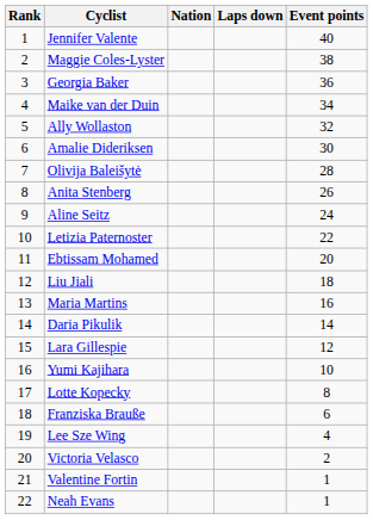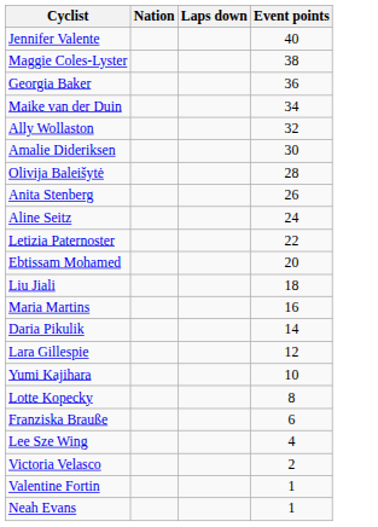 <table class="wikitable sortable" style="text-align:center">
 <tr>
-<th>Rank</th>
 <th>Cyclist</th>
 <th>Nation</th>
 <th>Laps down</th>
 <th>Event points</th>
 </tr>
 <tr>
-<td>1</td>
 <td align=left><a href='#'>Jennifer Valente</a></td>
 <td align=left></td>
 <td></td>
 <td>40</td>
 </tr>
 <tr>
-<td>2</td>
 <td align=left><a href='#'>Maggie Coles-Lyster</a></td>
 <td align=left></td>
 <td></td>
 <td>38</td>
 </tr>
 <tr>
-<td>3</td>
 <td align=left><a href='#'>Georgia Baker</a></td>
 <td align=left></td>
 <td></td>
 <td>36</td>
 </tr>
 <tr>
-<td>4</td>
 <td align=left><a href='#'>Maike van der Duin</a></td>
 <td align=left></td>
 <td></td>
 <td>34</td>
 </tr>
 <tr>
-<td>5</td>
 <td align=left><a href='#'>Ally Wollaston</a></td>
 <td align=left></td>
 <td></td>
 <td>32</td>
 </tr>
 <tr>
-<td>6</td>
 <td align=left><a href='#'>Amalie Dideriksen</a></td>
 <td align=left></td>
 <td></td>
 <td>30</td>
 </tr>
 <tr>
-<td>7</td>
 <td align=left><a href='#'>Olivija Baleišytė</a></td>
 <td align=left></td>
 <td></td>
 <td>28</td>
 </tr>
 <tr>
-<td>8</td>
 <td align=left><a href='#'>Anita Stenberg</a></td>
 <td align=left></td>
 <td></td>
 <td>26</td>
 </tr>
 <tr>
-<td>9</td>
 <td align=left><a href='#'>Aline Seitz</a></td>
 <td align=left></td>
 <td></td>
 <td>24</td>
 </tr>
 <tr>
-<td>10</td>
 <td align=left><a href='#'>Letizia Paternoster</a></td>
 <td align=left></td>
 <td></td>
 <td>22</td>
 </tr>
 <tr>
-<td>11</td>
 <td align=left><a href='#'>Ebtissam Mohamed</a></td>
 <td align=left></td>
 <td></td>
 <td>20</td>
 </tr>
 <tr>
-<td>12</td>
 <td align=left><a href='#'>Liu Jiali</a></td>
 <td align=left></td>
 <td></td>
 <td>18</td>
 </tr>
 <tr>
-<td>13</td>
 <td align=left><a href='#'>Maria Martins</a></td>
 <td align=left></td>
 <td></td>
 <td>16</td>
 </tr>
 <tr>
-<td>14</td>
 <td align="left"><a href='#'>Daria Pikulik</a></td>
 <td align=left></td>
 <td></td>
 <td>14</td>
 </tr>
 <tr>
-<td>15</td>
 <td align="left"><a href='#'>Lara Gillespie</a></td>
 <td align=left></td>
 <td></td>
 <td>12</td>
 </tr>
 <tr>
-<td>16</td>
 <td align="left"><a href='#'>Yumi Kajihara</a></td>
 <td align=left></td>
 <td></td>
 <td>10</td>
 </tr>
 <tr>
-<td>17</td>
 <td align="left"><a href='#'>Lotte Kopecky</a></td>
 <td align=left></td>
 <td></td>
 <td>8</td>
 </tr>
 <tr>
-<td>18</td>
 <td align="left"><a href='#'>Franziska Brauße</a></td>
 <td align=left></td>
 <td></td>
 <td>6</td>
 </tr>
 <tr>
-<td>19</td>
 <td align="left"><a href='#'>Lee Sze Wing</a></td>
 <td align=left></td>
 <td></td>
 <td>4</td>
 </tr>
 <tr>
-<td>20</td>
 <td align="left"><a href='#'>Victoria Velasco</a></td>
 <td align=left></td>
 <td></td>
 <td>2</td>
 </tr>
 <tr>
-<td>21</td>
 <td align="left"><a href='#'>Valentine Fortin</a></td>
 <td align=left></td>
 <td></td>
 <td>1</td>
 </tr>
 <tr>
-<td>22</td>
 <td align="left"><a href='#'>Neah Evans</a></td>
 <td align=left></td>
 <td></td>
 <td>1</td>
 </tr>
 </table>
